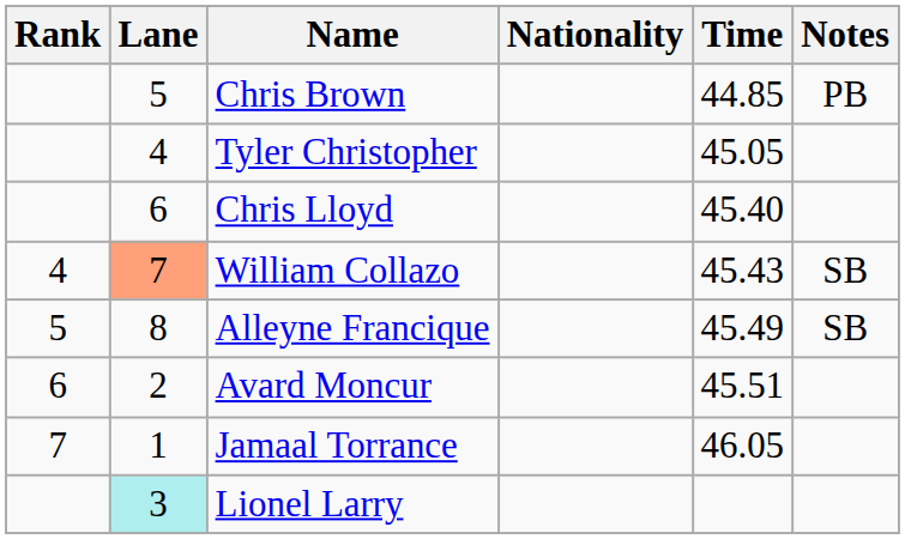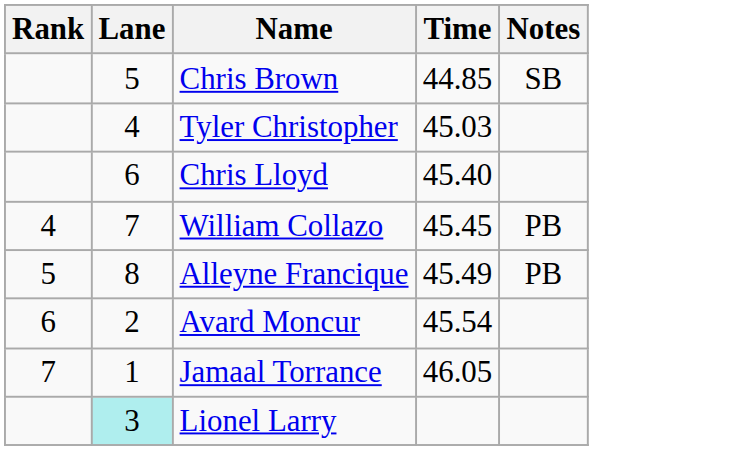 <table class="wikitable sortable" style="text-align:center">
 <tr>
 <th>Rank</th>
 <th>Lane</th>
 <th>Name</th>
-<th>Nationality</th>
 <th>Time</th>
 <th>Notes</th>
 </tr>
 <tr>
 <td></td>
 <td>5</td>
 <td align=left><a href='#'>Chris Brown</a></td>
-<td align=left></td>
 <td>44.85</td>
-<td>PB</td>
+<td>SB</td>
 </tr>
 <tr>
 <td></td>
 <td>4</td>
 <td align=left><a href='#'>Tyler Christopher</a></td>
-<td align=left></td>
-<td>45.05</td>
+<td>45.03</td>
 <td></td>
 </tr>
 <tr>
 <td></td>
 <td>6</td>
 <td align=left><a href='#'>Chris Lloyd</a></td>
-<td align=left></td>
 <td>45.40</td>
 <td></td>
 </tr>
 <tr>
 <td>4</td>
-<td style="background: lightsalmon;">7</td>
+<td>7</td>
 <td align=left><a href='#'>William Collazo</a></td>
-<td align=left></td>
-<td>45.43</td>
-<td>SB</td>
+<td>45.45</td>
+<td>PB</td>
 </tr>
 <tr>
 <td>5</td>
 <td>8</td>
 <td align=left><a href='#'>Alleyne Francique</a></td>
-<td align=left></td>
 <td>45.49</td>
-<td>SB</td>
+<td>PB</td>
 </tr>
 <tr>
 <td>6</td>
 <td>2</td>
 <td align=left><a href='#'>Avard Moncur</a></td>
-<td align=left></td>
-<td>45.51</td>
+<td>45.54</td>
 <td></td>
 </tr>
 <tr>
 <td>7</td>
 <td>1</td>
 <td align=left><a href='#'>Jamaal Torrance</a></td>
-<td align=left></td>
 <td>46.05</td>
 <td></td>
 </tr>
 <tr>
 <td></td>
 <td style="background: paleturquoise;">3</td>
 <td align=left><a href='#'>Lionel Larry</a></td>
-<td align=left></td>
 <td></td>
 <td></td>
 </tr>
 </table>
